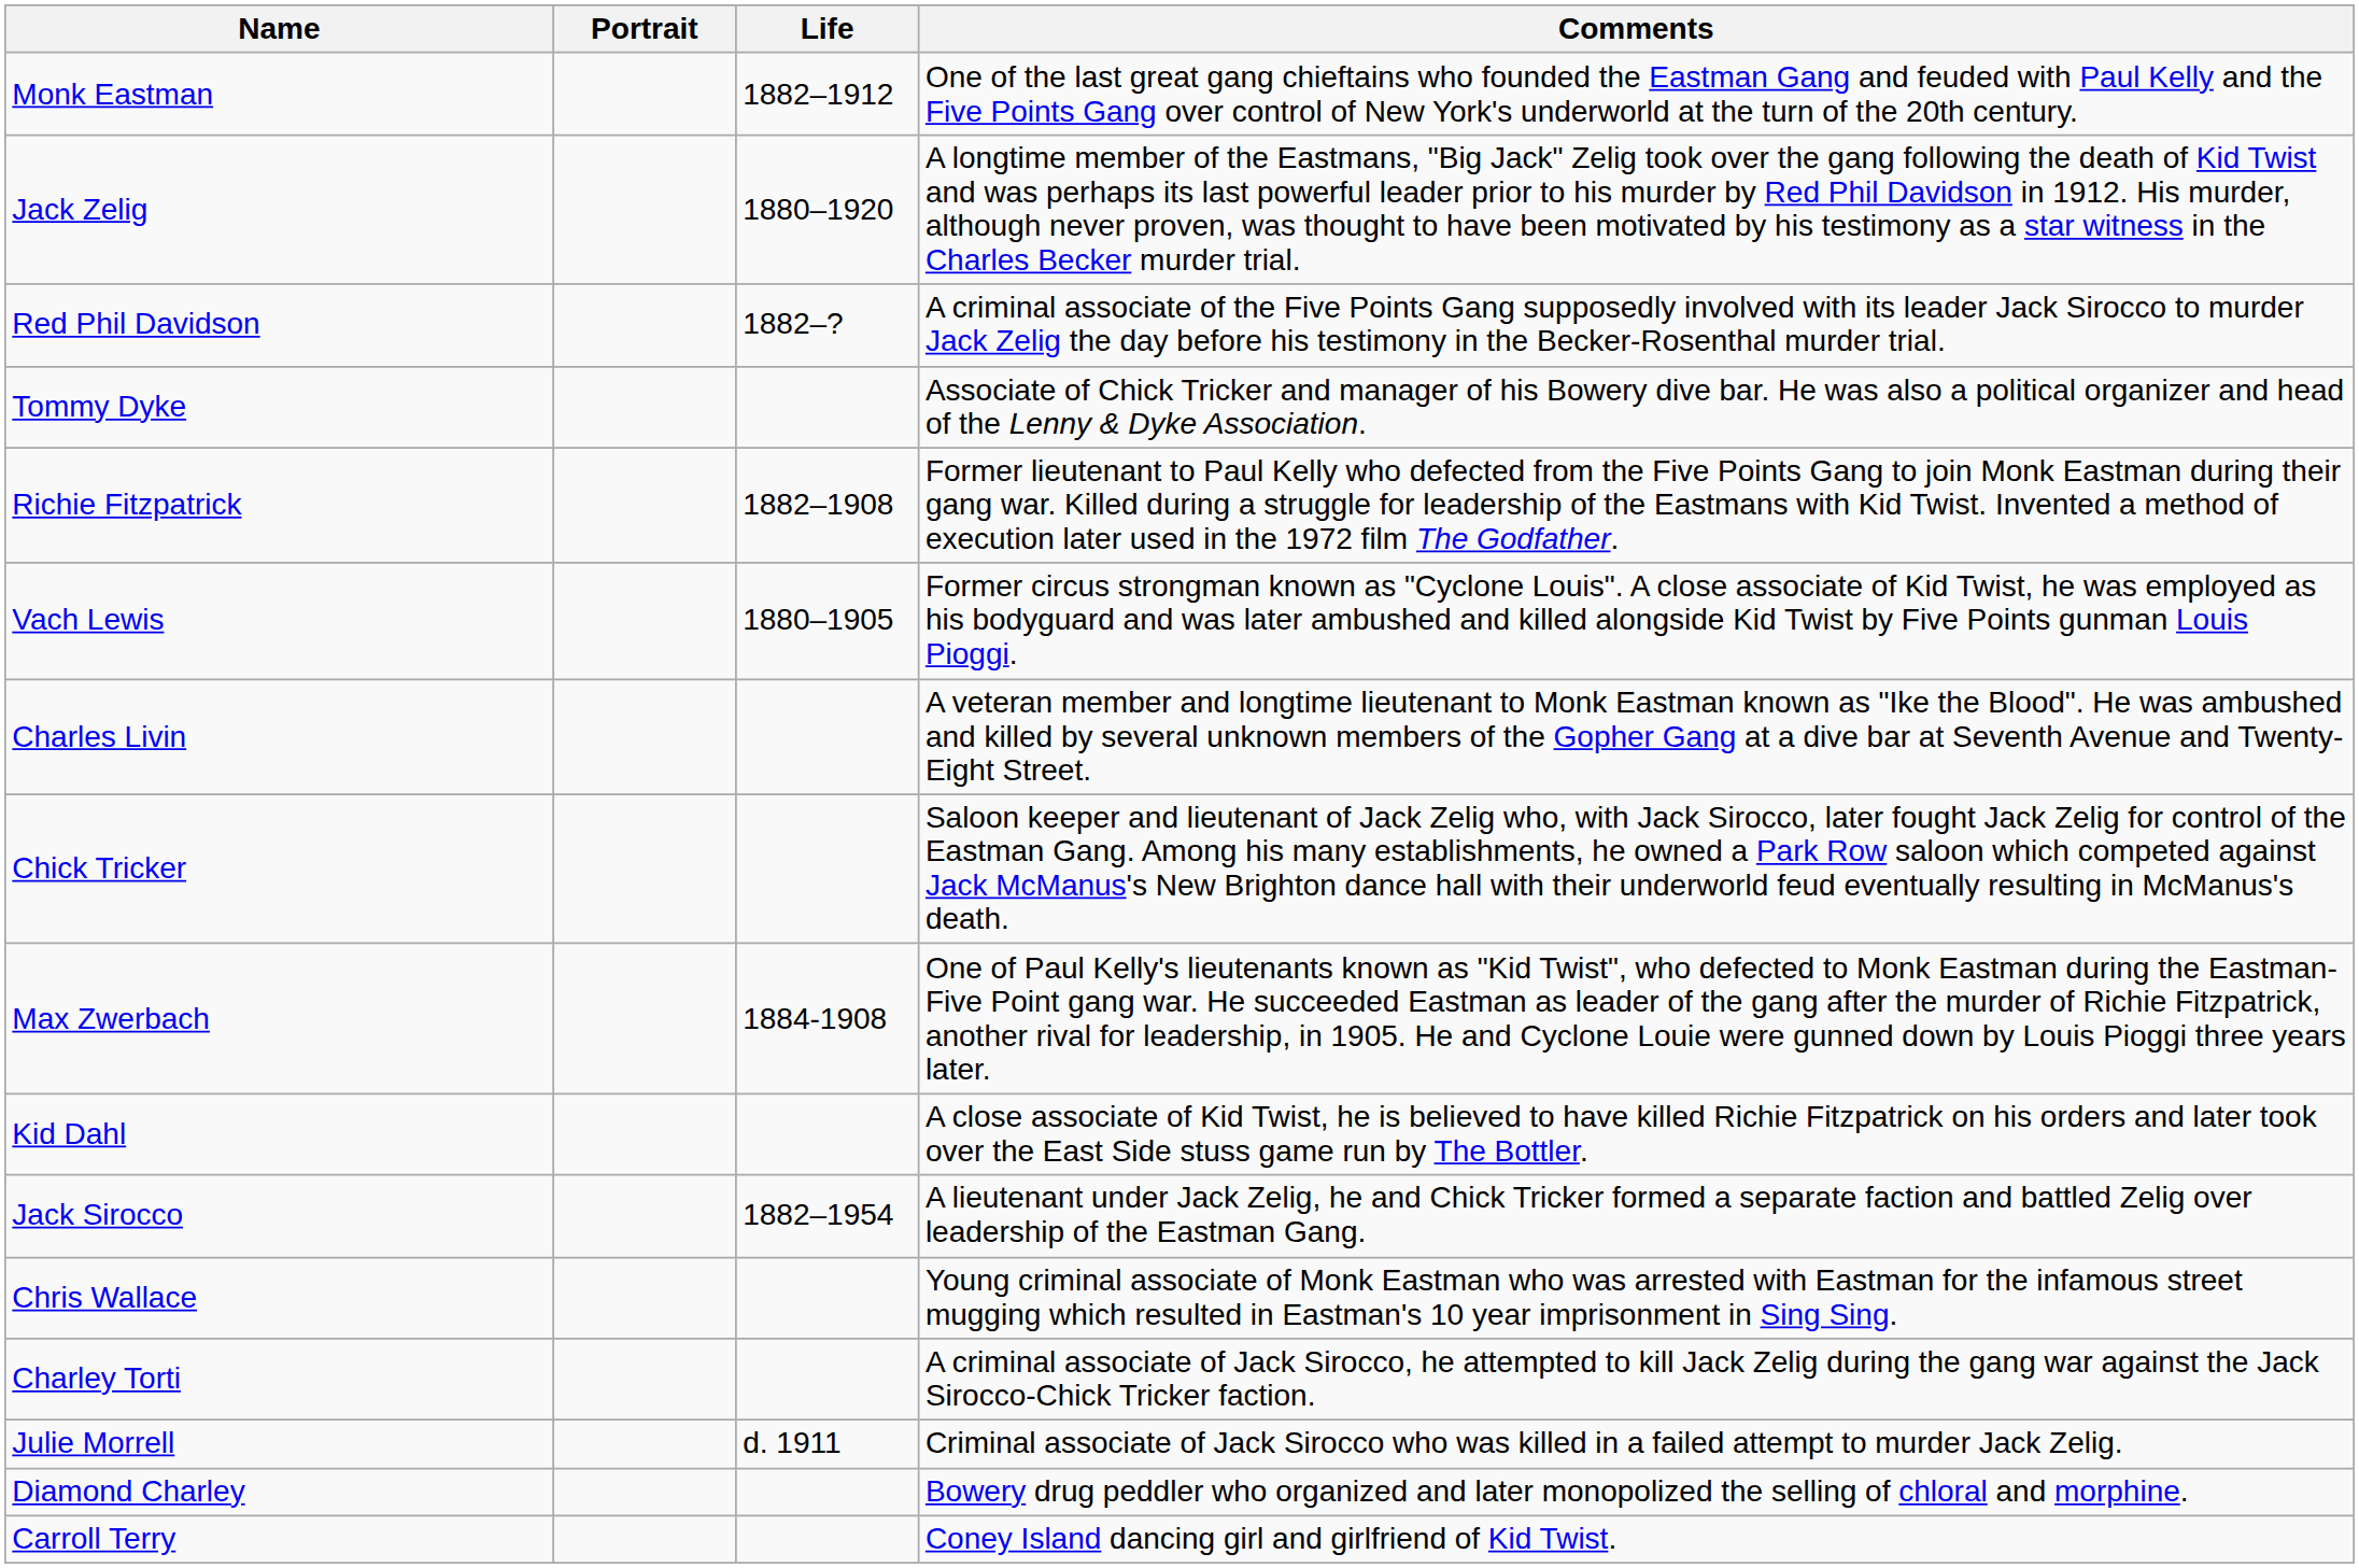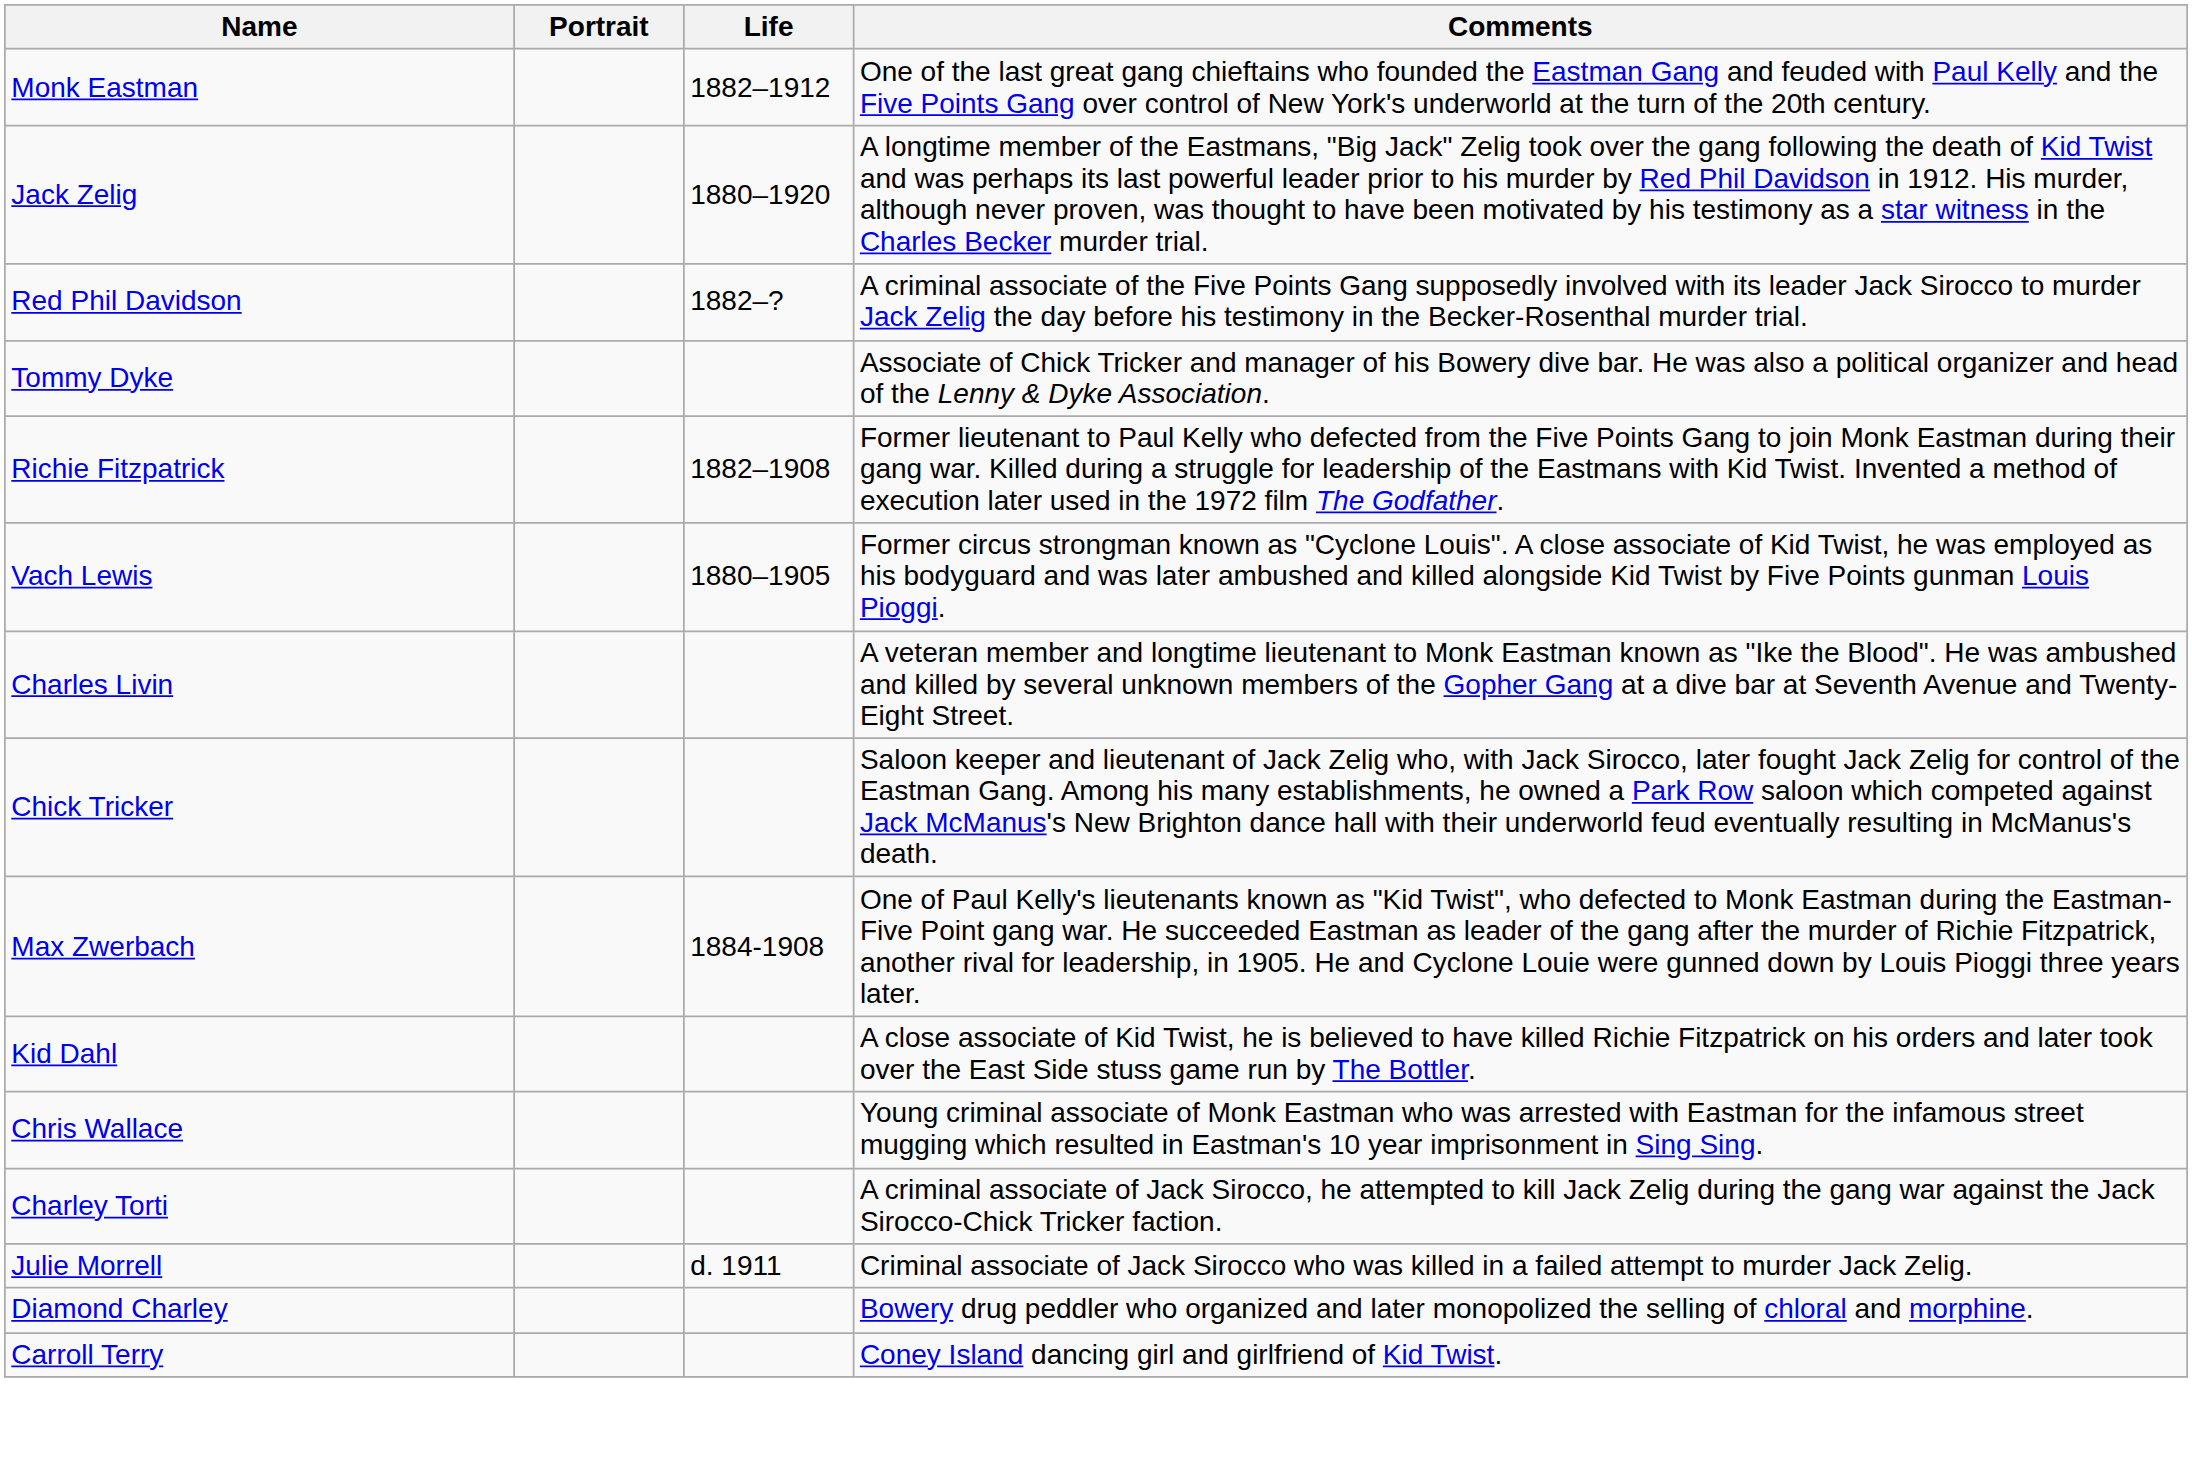 <table class=wikitable>
 <tr>
 <th width="21%">Name</th>
 <th width="7%">Portrait</th>
 <th width="7%">Life</th>
 <th width="55%">Comments</th>
 </tr>
 <tr>
 <td><a href='#'>Monk Eastman</a></td>
 <td></td>
 <td>1882–1912</td>
 <td>One of the last great gang chieftains who founded the <a href='#'>Eastman Gang</a> and feuded with <a href='#'>Paul Kelly</a> and the <a href='#'>Five Points Gang</a> over control of New York's underworld at the turn of the 20th century.</td>
 </tr>
 <tr>
 <td><a href='#'>Jack Zelig</a></td>
 <td></td>
 <td>1880–1920</td>
 <td>A longtime member of the Eastmans, "Big Jack" Zelig took over the gang following the death of <a href='#'>Kid Twist</a> and was perhaps its last powerful leader prior to his murder by <a href='#'>Red Phil Davidson</a> in 1912. His murder, although never proven, was thought to have been motivated by his testimony as a <a href='#'>star witness</a> in the <a href='#'>Charles Becker</a> murder trial.</td>
 </tr>
 <tr>
 <td><a href='#'>Red Phil Davidson</a></td>
 <td></td>
 <td>1882–?</td>
 <td>A criminal associate of the Five Points Gang supposedly involved with its leader Jack Sirocco to murder <a href='#'>Jack Zelig</a> the day before his testimony in the Becker-Rosenthal murder trial.</td>
 </tr>
 <tr>
 <td><a href='#'>Tommy Dyke</a></td>
 <td></td>
 <td></td>
 <td>Associate of Chick Tricker and manager of his Bowery dive bar. He was also a political organizer and head of the <em>Lenny & Dyke Association</em>.</td>
 </tr>
 <tr>
 <td><a href='#'>Richie Fitzpatrick</a></td>
 <td></td>
 <td>1882–1908</td>
 <td>Former lieutenant to Paul Kelly who defected from the Five Points Gang to join Monk Eastman during their gang war. Killed during a struggle for leadership of the Eastmans with Kid Twist. Invented a method of execution later used in the 1972 film <em><a href='#'>The Godfather</a></em>.</td>
 </tr>
 <tr>
 <td><a href='#'>Vach Lewis</a></td>
 <td></td>
 <td>1880–1905</td>
 <td>Former circus strongman known as "Cyclone Louis". A close associate of Kid Twist, he was employed as his bodyguard and was later ambushed and killed alongside Kid Twist by Five Points gunman <a href='#'>Louis Pioggi</a>.</td>
 </tr>
 <tr>
 <td><a href='#'>Charles Livin</a></td>
 <td></td>
 <td></td>
 <td>A veteran member and longtime lieutenant to Monk Eastman known as "Ike the Blood". He was ambushed and killed by several unknown members of the <a href='#'>Gopher Gang</a> at a dive bar at Seventh Avenue and Twenty-Eight Street.</td>
 </tr>
 <tr>
 <td><a href='#'>Chick Tricker</a></td>
 <td></td>
 <td></td>
 <td>Saloon keeper and lieutenant of Jack Zelig who, with Jack Sirocco, later fought Jack Zelig for control of the Eastman Gang. Among his many establishments, he owned a <a href='#'>Park Row</a> saloon which competed against <a href='#'>Jack McManus</a>'s New Brighton dance hall with their underworld feud eventually resulting in McManus's death.</td>
 </tr>
 <tr>
 <td><a href='#'>Max Zwerbach</a></td>
 <td></td>
 <td>1884-1908</td>
 <td>One of Paul Kelly's lieutenants known as "Kid Twist", who defected to Monk Eastman during the Eastman-Five Point gang war. He succeeded Eastman as leader of the gang after the murder of Richie Fitzpatrick, another rival for leadership, in 1905. He and Cyclone Louie were gunned down by Louis Pioggi three years later.</td>
 </tr>
 <tr>
 <td><a href='#'>Kid Dahl</a></td>
 <td></td>
 <td></td>
 <td>A close associate of Kid Twist, he is believed to have killed Richie Fitzpatrick on his orders and later took over the East Side stuss game run by <a href='#'>The Bottler</a>.</td>
 </tr>
 <tr>
-<td><a href='#'>Jack Sirocco</a></td>
-<td></td>
-<td>1882–1954</td>
-<td>A lieutenant under Jack Zelig, he and Chick Tricker formed a separate faction and battled Zelig over leadership of the Eastman Gang.</td>
-</tr>
-<tr>
 <td><a href='#'>Chris Wallace</a></td>
 <td></td>
 <td></td>
 <td>Young criminal associate of Monk Eastman who was arrested with Eastman for the infamous street mugging which resulted in Eastman's 10 year imprisonment in <a href='#'>Sing Sing</a>.</td>
 </tr>
 <tr>
 <td><a href='#'>Charley Torti</a></td>
 <td></td>
 <td></td>
 <td>A criminal associate of Jack Sirocco, he attempted to kill Jack Zelig during the gang war against the Jack Sirocco-Chick Tricker faction.</td>
 </tr>
 <tr>
 <td><a href='#'>Julie Morrell</a></td>
 <td></td>
 <td>d. 1911</td>
 <td>Criminal associate of Jack Sirocco who was killed in a failed attempt to murder Jack Zelig.</td>
 </tr>
 <tr>
 <td><a href='#'>Diamond Charley</a></td>
 <td></td>
 <td></td>
 <td><a href='#'>Bowery</a> drug peddler who organized and later monopolized the selling of <a href='#'>chloral</a> and <a href='#'>morphine</a>.</td>
 </tr>
 <tr>
 <td><a href='#'>Carroll Terry</a></td>
 <td></td>
 <td></td>
 <td><a href='#'>Coney Island</a> dancing girl and girlfriend of <a href='#'>Kid Twist</a>.</td>
 </tr>
 </table>
